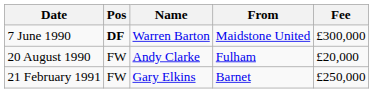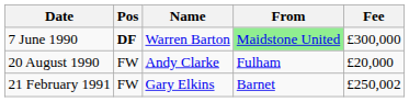 <table class="wikitable">
 <tr>
 <th>Date</th>
 <th>Pos</th>
 <th>Name</th>
 <th>From</th>
 <th>Fee</th>
 </tr>
 <tr>
 <td>7 June 1990</td>
 <td><strong>DF</strong></td>
 <td><a href='#'>Warren Barton</a></td>
-<td><a href='#'>Maidstone United</a></td>
+<td style="background: lightgreen;"><a href='#'>Maidstone United</a></td>
 <td>£300,000</td>
 </tr>
 <tr>
 <td>20 August 1990</td>
 <td>FW</td>
 <td><a href='#'>Andy Clarke</a></td>
 <td><a href='#'>Fulham</a></td>
 <td>£20,000</td>
 </tr>
 <tr>
 <td>21 February 1991</td>
 <td>FW</td>
 <td><a href='#'>Gary Elkins</a></td>
 <td><a href='#'>Barnet</a></td>
-<td>£250,000</td>
+<td>£250,002</td>
 </tr>
 </table>
